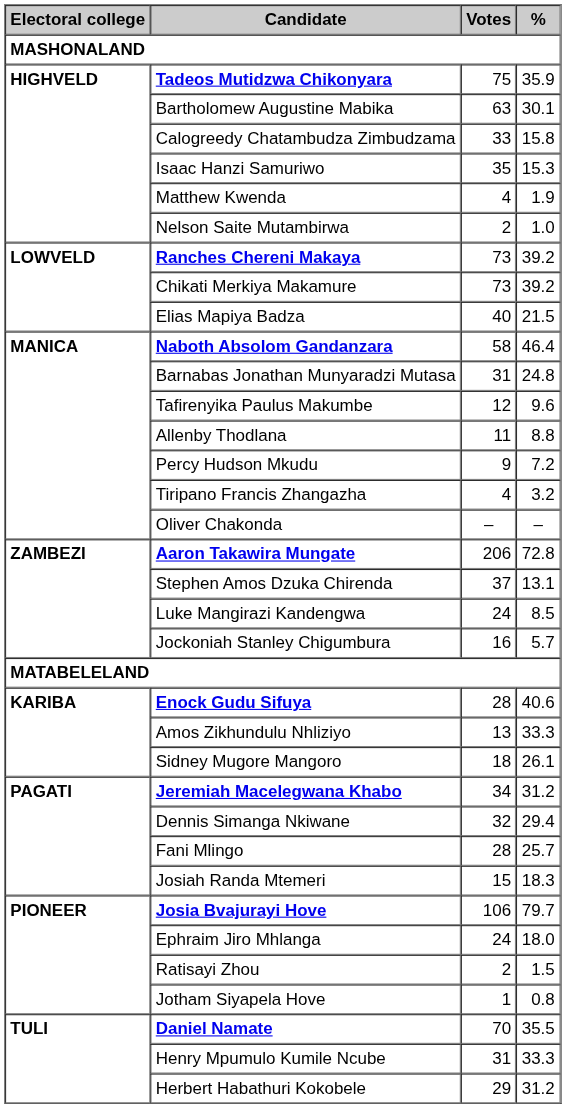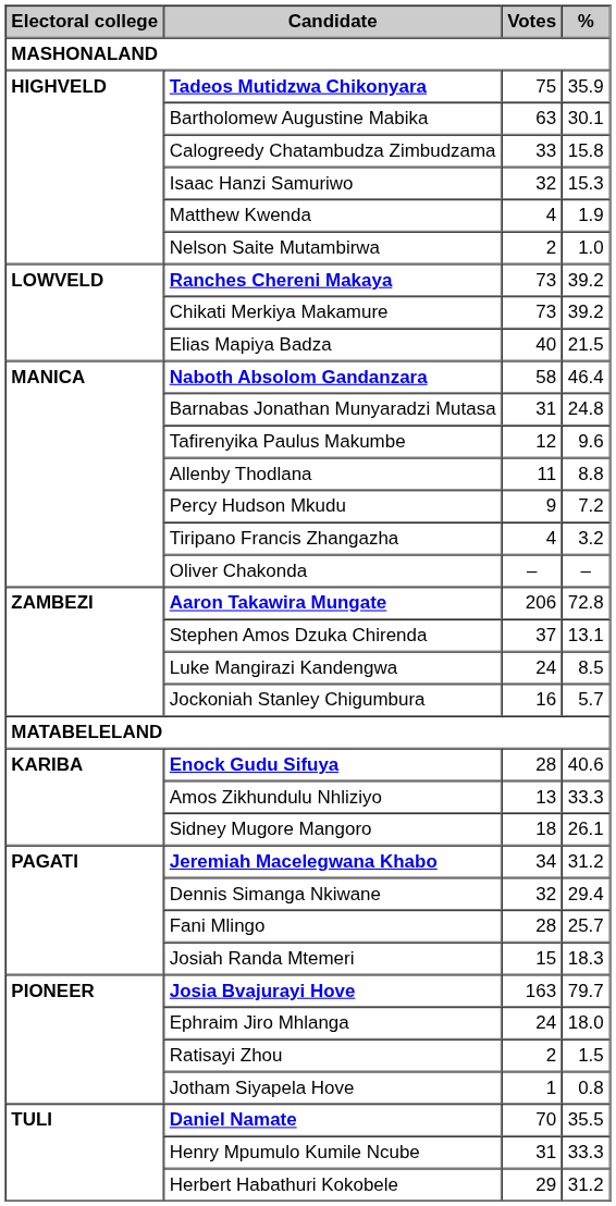 <table class="sortable" border="1" cellpadding="4" cellspacing="0" style="border-collapse: collapse border-color: #444444">
 <tr bgcolor="CCCCCC">
 <th align="left">Electoral college</th>
 <th align="center" valign="top">Candidate</th>
 <th align="center" valign="top">Votes</th>
 <th align="center" valign="top">%</th>
 </tr>
 <tr>
 <td colspan=4 align="left"><strong>MASHONALAND</strong></td>
 </tr>
 <tr>
 <td valign="top" rowspan="6"><strong>HIGHVELD</strong></td>
 <td align="left"><strong><a href='#'>Tadeos Mutidzwa Chikonyara</a></strong></td>
 <td align="right">75</td>
 <td align="right">35.9</td>
 </tr>
 <tr>
 <td align="left">Bartholomew Augustine Mabika</td>
 <td align="right">63</td>
 <td align="right">30.1</td>
 </tr>
 <tr>
 <td align="left">Calogreedy Chatambudza Zimbudzama</td>
 <td align="right">33</td>
 <td align="right">15.8</td>
 </tr>
 <tr>
 <td align="left">Isaac Hanzi Samuriwo</td>
-<td align="right">35</td>
+<td align="right">32</td>
 <td align="right">15.3</td>
 </tr>
 <tr>
 <td align="left">Matthew Kwenda</td>
 <td align="right">4</td>
 <td align="right">1.9</td>
 </tr>
 <tr>
 <td align="left">Nelson Saite Mutambirwa</td>
 <td align="right">2</td>
 <td align="right">1.0</td>
 </tr>
 <tr>
 <td valign="top" rowspan="3"><strong>LOWVELD</strong></td>
 <td align="left"><strong><a href='#'>Ranches Chereni Makaya</a></strong></td>
 <td align="right">73</td>
 <td align="right">39.2</td>
 </tr>
 <tr>
 <td align="left">Chikati Merkiya Makamure</td>
 <td align="right">73</td>
 <td align="right">39.2</td>
 </tr>
 <tr>
 <td align="left">Elias Mapiya Badza</td>
 <td align="right">40</td>
 <td align="right">21.5</td>
 </tr>
 <tr>
 <td valign="top" rowspan="7"><strong>MANICA</strong></td>
 <td align="left"><strong><a href='#'>Naboth Absolom Gandanzara</a></strong></td>
 <td align="right">58</td>
 <td align="right">46.4</td>
 </tr>
 <tr>
 <td align="left">Barnabas Jonathan Munyaradzi Mutasa</td>
 <td align="right">31</td>
 <td align="right">24.8</td>
 </tr>
 <tr>
 <td align="left">Tafirenyika Paulus Makumbe</td>
 <td align="right">12</td>
 <td align="right">9.6</td>
 </tr>
 <tr>
 <td align="left">Allenby Thodlana</td>
 <td align="right">11</td>
 <td align="right">8.8</td>
 </tr>
 <tr>
 <td align="left">Percy Hudson Mkudu</td>
 <td align="right">9</td>
 <td align="right">7.2</td>
 </tr>
 <tr>
 <td align="left">Tiripano Francis Zhangazha</td>
 <td align="right">4</td>
 <td align="right">3.2</td>
 </tr>
 <tr>
 <td align="left">Oliver Chakonda</td>
 <td align="center">–</td>
 <td align="center">–</td>
 </tr>
 <tr>
 <td valign="top" rowspan="4"><strong>ZAMBEZI</strong></td>
 <td align="left"><strong><a href='#'>Aaron Takawira Mungate</a></strong></td>
 <td align="right">206</td>
 <td align="right">72.8</td>
 </tr>
 <tr>
 <td align="left">Stephen Amos Dzuka Chirenda</td>
 <td align="right">37</td>
 <td align="right">13.1</td>
 </tr>
 <tr>
 <td align="left">Luke Mangirazi Kandengwa</td>
 <td align="right">24</td>
 <td align="right">8.5</td>
 </tr>
 <tr>
 <td align="left">Jockoniah Stanley Chigumbura</td>
 <td align="right">16</td>
 <td align="right">5.7</td>
 </tr>
 <tr>
 <td colspan=4 align="left"><strong>MATABELELAND</strong></td>
 </tr>
 <tr>
 <td valign="top" rowspan="3"><strong>KARIBA</strong></td>
 <td align="left"><strong><a href='#'>Enock Gudu Sifuya</a></strong></td>
 <td align="right">28</td>
 <td align="right">40.6</td>
 </tr>
 <tr>
 <td align="left">Amos Zikhundulu Nhliziyo</td>
 <td align="right">13</td>
 <td align="right">33.3</td>
 </tr>
 <tr>
 <td align="left">Sidney Mugore Mangoro</td>
 <td align="right">18</td>
 <td align="right">26.1</td>
 </tr>
 <tr>
 <td valign="top" rowspan="4"><strong>PAGATI</strong></td>
 <td align="left"><strong><a href='#'>Jeremiah Macelegwana Khabo</a></strong></td>
 <td align="right">34</td>
 <td align="right">31.2</td>
 </tr>
 <tr>
 <td align="left">Dennis Simanga Nkiwane</td>
 <td align="right">32</td>
 <td align="right">29.4</td>
 </tr>
 <tr>
 <td align="left">Fani Mlingo</td>
 <td align="right">28</td>
 <td align="right">25.7</td>
 </tr>
 <tr>
 <td align="left">Josiah Randa Mtemeri</td>
 <td align="right">15</td>
 <td align="right">18.3</td>
 </tr>
 <tr>
 <td valign="top" rowspan="4"><strong>PIONEER</strong></td>
 <td align="left"><strong><a href='#'>Josia Bvajurayi Hove</a></strong></td>
-<td align="right">106</td>
+<td align="right">163</td>
 <td align="right">79.7</td>
 </tr>
 <tr>
 <td align="left">Ephraim Jiro Mhlanga</td>
 <td align="right">24</td>
 <td align="right">18.0</td>
 </tr>
 <tr>
 <td align="left">Ratisayi Zhou</td>
 <td align="right">2</td>
 <td align="right">1.5</td>
 </tr>
 <tr>
 <td align="left">Jotham Siyapela Hove</td>
 <td align="right">1</td>
 <td align="right">0.8</td>
 </tr>
 <tr>
 <td valign="top" rowspan="3"><strong>TULI</strong></td>
 <td align="left"><strong><a href='#'>Daniel Namate</a></strong></td>
 <td align="right">70</td>
 <td align="right">35.5</td>
 </tr>
 <tr>
 <td align="left">Henry Mpumulo Kumile Ncube</td>
 <td align="right">31</td>
 <td align="right">33.3</td>
 </tr>
 <tr>
 <td align="left">Herbert Habathuri Kokobele</td>
 <td align="right">29</td>
 <td align="right">31.2</td>
 </tr>
 </table>
